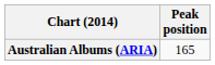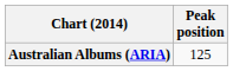 <table class="wikitable plainrowheaders">
 <tr>
 <th scope="col">Chart (2014)</th>
 <th scope="col">Peak<br>position</th>
 </tr>
 <tr>
 <th scope="row">Australian Albums (<a href='#'>ARIA</a>)</th>
-<td align="center">165</td>
+<td align="center">125</td>
 </tr>
 </table>
